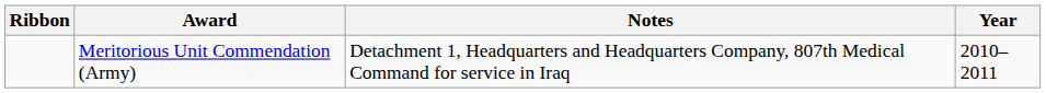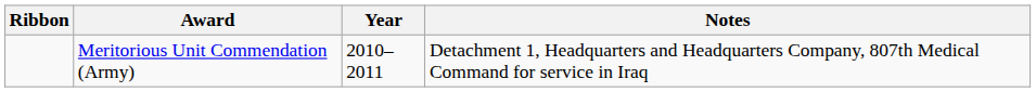 <table class="wikitable" style="float:left;">
 <tr style="background:#efefef;">
 <th>Ribbon</th>
 <th>Award</th>
+<th>Year</th>
 <th>Notes</th>
-<th>Year</th>
 </tr>
 <tr>
 <td></td>
 <td><a href='#'>Meritorious Unit Commendation</a> (Army)</td>
+<td>2010–2011</td>
 <td>Detachment 1, Headquarters and Headquarters Company, 807th Medical Command for service in Iraq</td>
-<td>2010–2011</td>
 </tr>
 </table>
